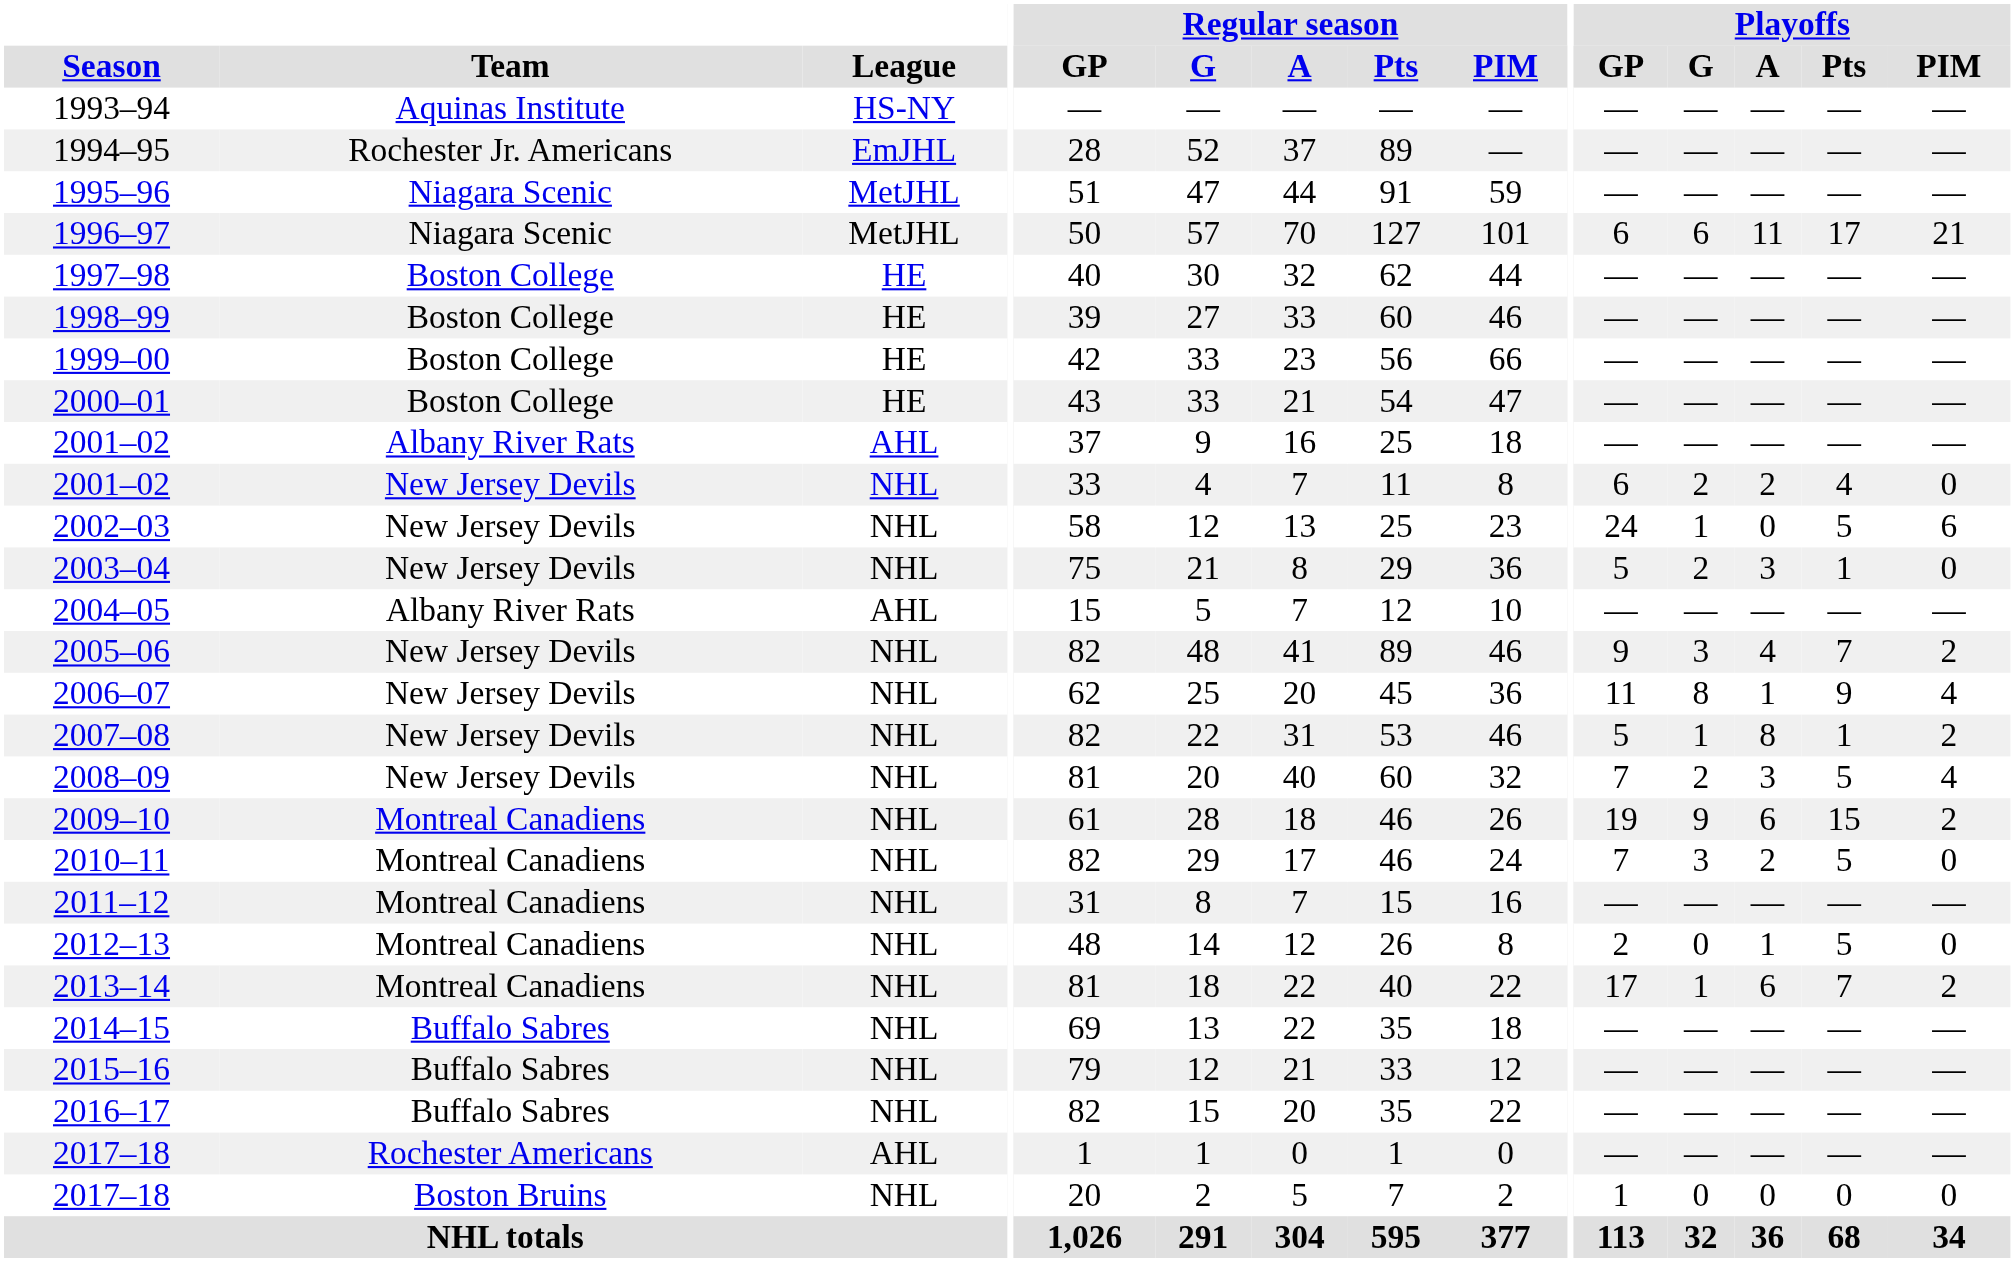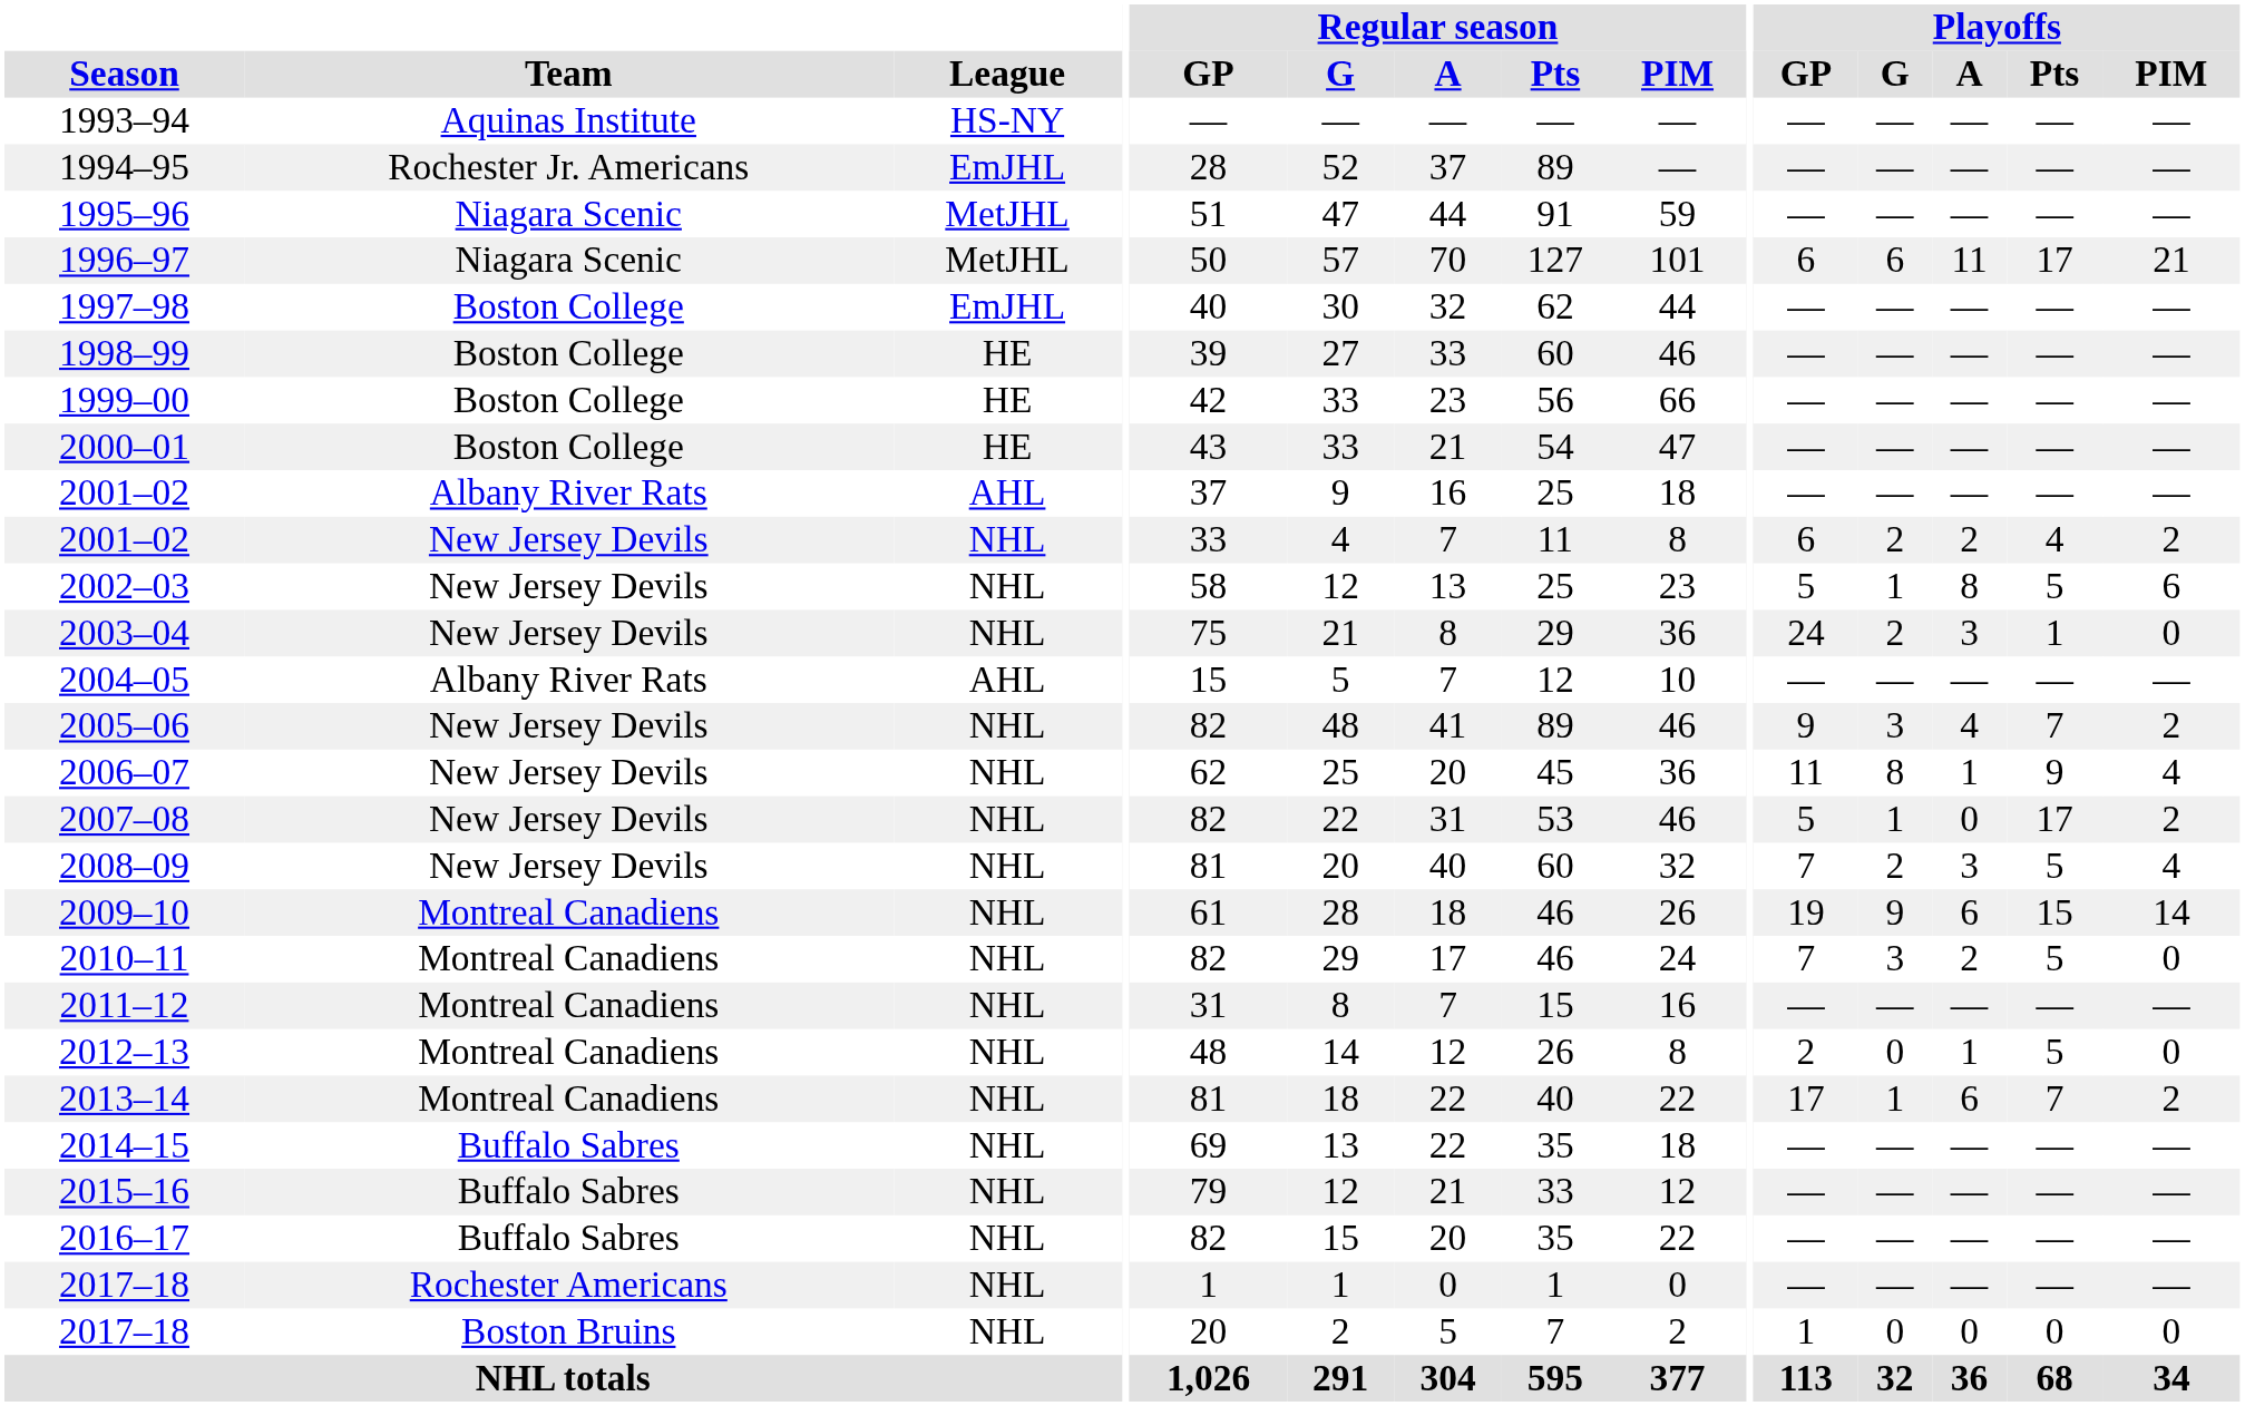 <table border="0" cellpadding="1" cellspacing="0" style="text-align:center; width:60em">
 <tr bgcolor="#e0e0e0">
 <th colspan="3" bgcolor="#ffffff"></th>
 <th rowspan="100" bgcolor="#ffffff"></th>
 <th colspan="5"><a href='#'>Regular season</a></th>
 <th rowspan="100" bgcolor="#ffffff"></th>
 <th colspan="5"><a href='#'>Playoffs</a></th>
 </tr>
 <tr bgcolor="#e0e0e0">
 <th><a href='#'>Season</a></th>
 <th>Team</th>
 <th>League</th>
 <th>GP</th>
 <th><a href='#'>G</a></th>
 <th><a href='#'>A</a></th>
 <th><a href='#'>Pts</a></th>
 <th><a href='#'>PIM</a></th>
 <th>GP</th>
 <th>G</th>
 <th>A</th>
 <th>Pts</th>
 <th>PIM</th>
 </tr>
 <tr>
 <td>1993–94</td>
 <td><a href='#'>Aquinas Institute</a></td>
 <td><a href='#'>HS-NY</a></td>
 <td>—</td>
 <td>—</td>
 <td>—</td>
 <td>—</td>
 <td>—</td>
 <td>—</td>
 <td>—</td>
 <td>—</td>
 <td>—</td>
 <td>—</td>
 </tr>
 <tr bgcolor="#f0f0f0">
 <td>1994–95</td>
 <td>Rochester Jr. Americans</td>
 <td><a href='#'>EmJHL</a></td>
 <td>28</td>
 <td>52</td>
 <td>37</td>
 <td>89</td>
 <td>—</td>
 <td>—</td>
 <td>—</td>
 <td>—</td>
 <td>—</td>
 <td>—</td>
 </tr>
 <tr>
 <td><a href='#'>1995–96</a></td>
 <td><a href='#'>Niagara Scenic</a></td>
 <td><a href='#'>MetJHL</a></td>
 <td>51</td>
 <td>47</td>
 <td>44</td>
 <td>91</td>
 <td>59</td>
 <td>—</td>
 <td>—</td>
 <td>—</td>
 <td>—</td>
 <td>—</td>
 </tr>
 <tr bgcolor="#f0f0f0">
 <td><a href='#'>1996–97</a></td>
 <td>Niagara Scenic</td>
 <td>MetJHL</td>
 <td>50</td>
 <td>57</td>
 <td>70</td>
 <td>127</td>
 <td>101</td>
 <td>6</td>
 <td>6</td>
 <td>11</td>
 <td>17</td>
 <td>21</td>
 </tr>
 <tr>
 <td><a href='#'>1997–98</a></td>
 <td><a href='#'>Boston College</a></td>
-<td><a href='#'>HE</a></td>
+<td><a href='#'>EmJHL</a></td>
 <td>40</td>
 <td>30</td>
 <td>32</td>
 <td>62</td>
 <td>44</td>
 <td>—</td>
 <td>—</td>
 <td>—</td>
 <td>—</td>
 <td>—</td>
 </tr>
 <tr bgcolor="#f0f0f0">
 <td><a href='#'>1998–99</a></td>
 <td>Boston College</td>
 <td>HE</td>
 <td>39</td>
 <td>27</td>
 <td>33</td>
 <td>60</td>
 <td>46</td>
 <td>—</td>
 <td>—</td>
 <td>—</td>
 <td>—</td>
 <td>—</td>
 </tr>
 <tr>
 <td><a href='#'>1999–00</a></td>
 <td>Boston College</td>
 <td>HE</td>
 <td>42</td>
 <td>33</td>
 <td>23</td>
 <td>56</td>
 <td>66</td>
 <td>—</td>
 <td>—</td>
 <td>—</td>
 <td>—</td>
 <td>—</td>
 </tr>
 <tr bgcolor="#f0f0f0">
 <td><a href='#'>2000–01</a></td>
 <td>Boston College</td>
 <td>HE</td>
 <td>43</td>
 <td>33</td>
 <td>21</td>
 <td>54</td>
 <td>47</td>
 <td>—</td>
 <td>—</td>
 <td>—</td>
 <td>—</td>
 <td>—</td>
 </tr>
 <tr>
 <td><a href='#'>2001–02</a></td>
 <td><a href='#'>Albany River Rats</a></td>
 <td><a href='#'>AHL</a></td>
 <td>37</td>
 <td>9</td>
 <td>16</td>
 <td>25</td>
 <td>18</td>
 <td>—</td>
 <td>—</td>
 <td>—</td>
 <td>—</td>
 <td>—</td>
 </tr>
 <tr bgcolor="#f0f0f0">
 <td><a href='#'>2001–02</a></td>
 <td><a href='#'>New Jersey Devils</a></td>
 <td><a href='#'>NHL</a></td>
 <td>33</td>
 <td>4</td>
 <td>7</td>
 <td>11</td>
 <td>8</td>
 <td>6</td>
 <td>2</td>
 <td>2</td>
 <td>4</td>
-<td>0</td>
+<td>2</td>
 </tr>
 <tr>
 <td><a href='#'>2002–03</a></td>
 <td>New Jersey Devils</td>
 <td>NHL</td>
 <td>58</td>
 <td>12</td>
 <td>13</td>
 <td>25</td>
 <td>23</td>
-<td>24</td>
+<td>5</td>
 <td>1</td>
-<td>0</td>
+<td>8</td>
 <td>5</td>
 <td>6</td>
 </tr>
 <tr bgcolor="#f0f0f0">
 <td><a href='#'>2003–04</a></td>
 <td>New Jersey Devils</td>
 <td>NHL</td>
 <td>75</td>
 <td>21</td>
 <td>8</td>
 <td>29</td>
 <td>36</td>
-<td>5</td>
+<td>24</td>
 <td>2</td>
 <td>3</td>
 <td>1</td>
 <td>0</td>
 </tr>
 <tr>
 <td><a href='#'>2004–05</a></td>
 <td>Albany River Rats</td>
 <td>AHL</td>
 <td>15</td>
 <td>5</td>
 <td>7</td>
 <td>12</td>
 <td>10</td>
 <td>—</td>
 <td>—</td>
 <td>—</td>
 <td>—</td>
 <td>—</td>
 </tr>
 <tr bgcolor="#f0f0f0">
 <td><a href='#'>2005–06</a></td>
 <td>New Jersey Devils</td>
 <td>NHL</td>
 <td>82</td>
 <td>48</td>
 <td>41</td>
 <td>89</td>
 <td>46</td>
 <td>9</td>
 <td>3</td>
 <td>4</td>
 <td>7</td>
 <td>2</td>
 </tr>
 <tr>
 <td><a href='#'>2006–07</a></td>
 <td>New Jersey Devils</td>
 <td>NHL</td>
 <td>62</td>
 <td>25</td>
 <td>20</td>
 <td>45</td>
 <td>36</td>
 <td>11</td>
 <td>8</td>
 <td>1</td>
 <td>9</td>
 <td>4</td>
 </tr>
 <tr bgcolor="#f0f0f0">
 <td><a href='#'>2007–08</a></td>
 <td>New Jersey Devils</td>
 <td>NHL</td>
 <td>82</td>
 <td>22</td>
 <td>31</td>
 <td>53</td>
 <td>46</td>
 <td>5</td>
 <td>1</td>
-<td>8</td>
-<td>1</td>
+<td>0</td>
+<td>17</td>
 <td>2</td>
 </tr>
 <tr>
 <td><a href='#'>2008–09</a></td>
 <td>New Jersey Devils</td>
 <td>NHL</td>
 <td>81</td>
 <td>20</td>
 <td>40</td>
 <td>60</td>
 <td>32</td>
 <td>7</td>
 <td>2</td>
 <td>3</td>
 <td>5</td>
 <td>4</td>
 </tr>
 <tr bgcolor="#f0f0f0">
 <td><a href='#'>2009–10</a></td>
 <td><a href='#'>Montreal Canadiens</a></td>
 <td>NHL</td>
 <td>61</td>
 <td>28</td>
 <td>18</td>
 <td>46</td>
 <td>26</td>
 <td>19</td>
 <td>9</td>
 <td>6</td>
 <td>15</td>
-<td>2</td>
+<td>14</td>
 </tr>
 <tr>
 <td><a href='#'>2010–11</a></td>
 <td>Montreal Canadiens</td>
 <td>NHL</td>
 <td>82</td>
 <td>29</td>
 <td>17</td>
 <td>46</td>
 <td>24</td>
 <td>7</td>
 <td>3</td>
 <td>2</td>
 <td>5</td>
 <td>0</td>
 </tr>
 <tr bgcolor="#f0f0f0">
 <td><a href='#'>2011–12</a></td>
 <td>Montreal Canadiens</td>
 <td>NHL</td>
 <td>31</td>
 <td>8</td>
 <td>7</td>
 <td>15</td>
 <td>16</td>
 <td>—</td>
 <td>—</td>
 <td>—</td>
 <td>—</td>
 <td>—</td>
 </tr>
 <tr>
 <td><a href='#'>2012–13</a></td>
 <td>Montreal Canadiens</td>
 <td>NHL</td>
 <td>48</td>
 <td>14</td>
 <td>12</td>
 <td>26</td>
 <td>8</td>
 <td>2</td>
 <td>0</td>
 <td>1</td>
 <td>5</td>
 <td>0</td>
 </tr>
 <tr bgcolor="#f0f0f0">
 <td><a href='#'>2013–14</a></td>
 <td>Montreal Canadiens</td>
 <td>NHL</td>
 <td>81</td>
 <td>18</td>
 <td>22</td>
 <td>40</td>
 <td>22</td>
 <td>17</td>
 <td>1</td>
 <td>6</td>
 <td>7</td>
 <td>2</td>
 </tr>
 <tr>
 <td><a href='#'>2014–15</a></td>
 <td><a href='#'>Buffalo Sabres</a></td>
 <td>NHL</td>
 <td>69</td>
 <td>13</td>
 <td>22</td>
 <td>35</td>
 <td>18</td>
 <td>—</td>
 <td>—</td>
 <td>—</td>
 <td>—</td>
 <td>—</td>
 </tr>
 <tr bgcolor="#f0f0f0">
 <td><a href='#'>2015–16</a></td>
 <td>Buffalo Sabres</td>
 <td>NHL</td>
 <td>79</td>
 <td>12</td>
 <td>21</td>
 <td>33</td>
 <td>12</td>
 <td>—</td>
 <td>—</td>
 <td>—</td>
 <td>—</td>
 <td>—</td>
 </tr>
 <tr>
 <td><a href='#'>2016–17</a></td>
 <td>Buffalo Sabres</td>
 <td>NHL</td>
 <td>82</td>
 <td>15</td>
 <td>20</td>
 <td>35</td>
 <td>22</td>
 <td>—</td>
 <td>—</td>
 <td>—</td>
 <td>—</td>
 <td>—</td>
 </tr>
 <tr bgcolor="#f0f0f0">
 <td><a href='#'>2017–18</a></td>
 <td><a href='#'>Rochester Americans</a></td>
-<td>AHL</td>
+<td>NHL</td>
 <td>1</td>
 <td>1</td>
 <td>0</td>
 <td>1</td>
 <td>0</td>
 <td>—</td>
 <td>—</td>
 <td>—</td>
 <td>—</td>
 <td>—</td>
 </tr>
 <tr>
 <td><a href='#'>2017–18</a></td>
 <td><a href='#'>Boston Bruins</a></td>
 <td>NHL</td>
 <td>20</td>
 <td>2</td>
 <td>5</td>
 <td>7</td>
 <td>2</td>
 <td>1</td>
 <td>0</td>
 <td>0</td>
 <td>0</td>
 <td>0</td>
 </tr>
 <tr bgcolor="#e0e0e0">
 <th colspan="3">NHL totals</th>
 <th>1,026</th>
 <th>291</th>
 <th>304</th>
 <th>595</th>
 <th>377</th>
 <th>113</th>
 <th>32</th>
 <th>36</th>
 <th>68</th>
 <th>34</th>
 </tr>
 </table>
